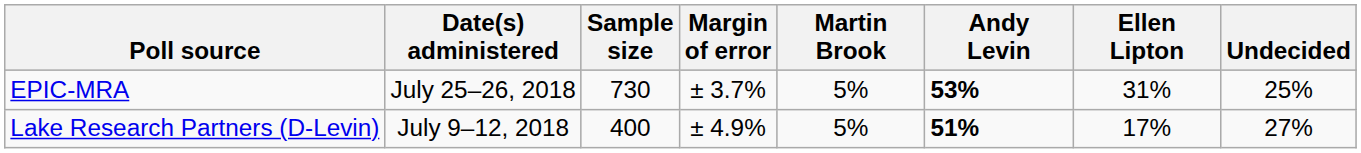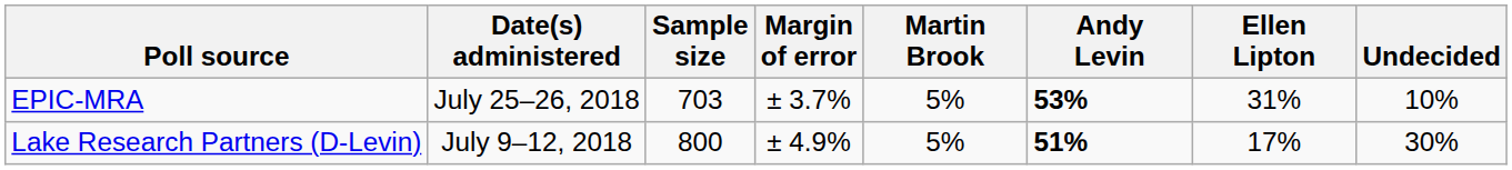 <table class="wikitable">
 <tr valign= bottom>
 <th>Poll source</th>
 <th>Date(s)<br>administered</th>
 <th>Sample<br>size</th>
 <th>Margin<br>of error</th>
 <th style="width:90px;">Martin<br>Brook</th>
 <th style="width:90px;">Andy<br>Levin</th>
 <th style="width:90px;">Ellen<br>Lipton</th>
 <th>Undecided</th>
 </tr>
 <tr>
 <td><a href='#'>EPIC-MRA</a></td>
 <td align=center>July 25–26, 2018</td>
-<td align=center>730</td>
+<td align=center>703</td>
 <td align=center>± 3.7%</td>
 <td align=center>5%</td>
 <td><strong>53%</strong></td>
 <td align=center>31%</td>
-<td align=center>25%</td>
+<td align=center>10%</td>
 </tr>
 <tr>
 <td><a href='#'>Lake Research Partners (D-Levin)</a></td>
 <td align=center>July 9–12, 2018</td>
-<td align=center>400</td>
+<td align=center>800</td>
 <td align=center>± 4.9%</td>
 <td align=center>5%</td>
 <td><strong>51%</strong></td>
 <td align=center>17%</td>
-<td align=center>27%</td>
+<td align=center>30%</td>
 </tr>
 </table>
